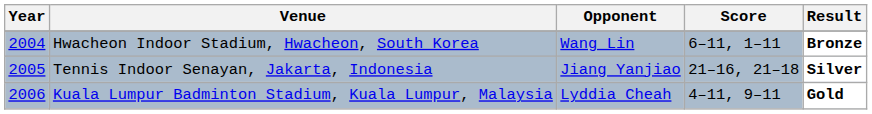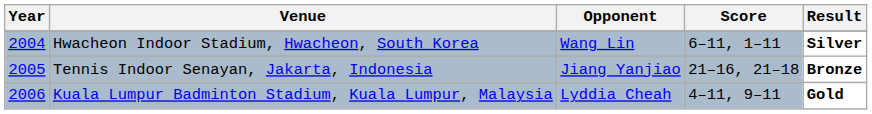 <table class="sortable wikitable" style="font-size: 90%">
 <tr>
 <th>Year</th>
 <th>Venue</th>
 <th>Opponent</th>
 <th>Score</th>
 <th>Result</th>
 </tr>
 <tr>
 </tr>
 <tr style="background:#AABBCC">
 <td align="center"><a href='#'>2004</a></td>
 <td align="left">Hwacheon Indoor Stadium, <a href='#'>Hwacheon</a>, <a href='#'>South Korea</a></td>
 <td align="left"> <a href='#'>Wang Lin</a></td>
 <td align="left">6–11, 1–11</td>
-<td style="text-align:left; background:white"> <strong>Bronze</strong></td>
+<td style="text-align:left;background:white"> <strong>Silver</strong></td>
 </tr>
 <tr style="background:#AABBCC">
 <td align="center"><a href='#'>2005</a></td>
 <td align="left">Tennis Indoor Senayan, <a href='#'>Jakarta</a>, <a href='#'>Indonesia</a></td>
 <td align="left"> <a href='#'>Jiang Yanjiao</a></td>
 <td align="left">21–16, 21–18</td>
-<td style="text-align:left;background:white"> <strong>Silver</strong></td>
+<td style="text-align:left; background:white"> <strong>Bronze</strong></td>
 </tr>
 <tr style="background:#AABBCC">
 <td align="center"><a href='#'>2006</a></td>
 <td align="left"><a href='#'>Kuala Lumpur Badminton Stadium</a>, <a href='#'>Kuala Lumpur</a>, <a href='#'>Malaysia</a></td>
 <td align="left"> <a href='#'>Lyddia Cheah</a></td>
 <td align="left">4–11, 9–11</td>
 <td style="text-align:left; background:white"> <strong>Gold</strong></td>
 </tr>
 </table>
